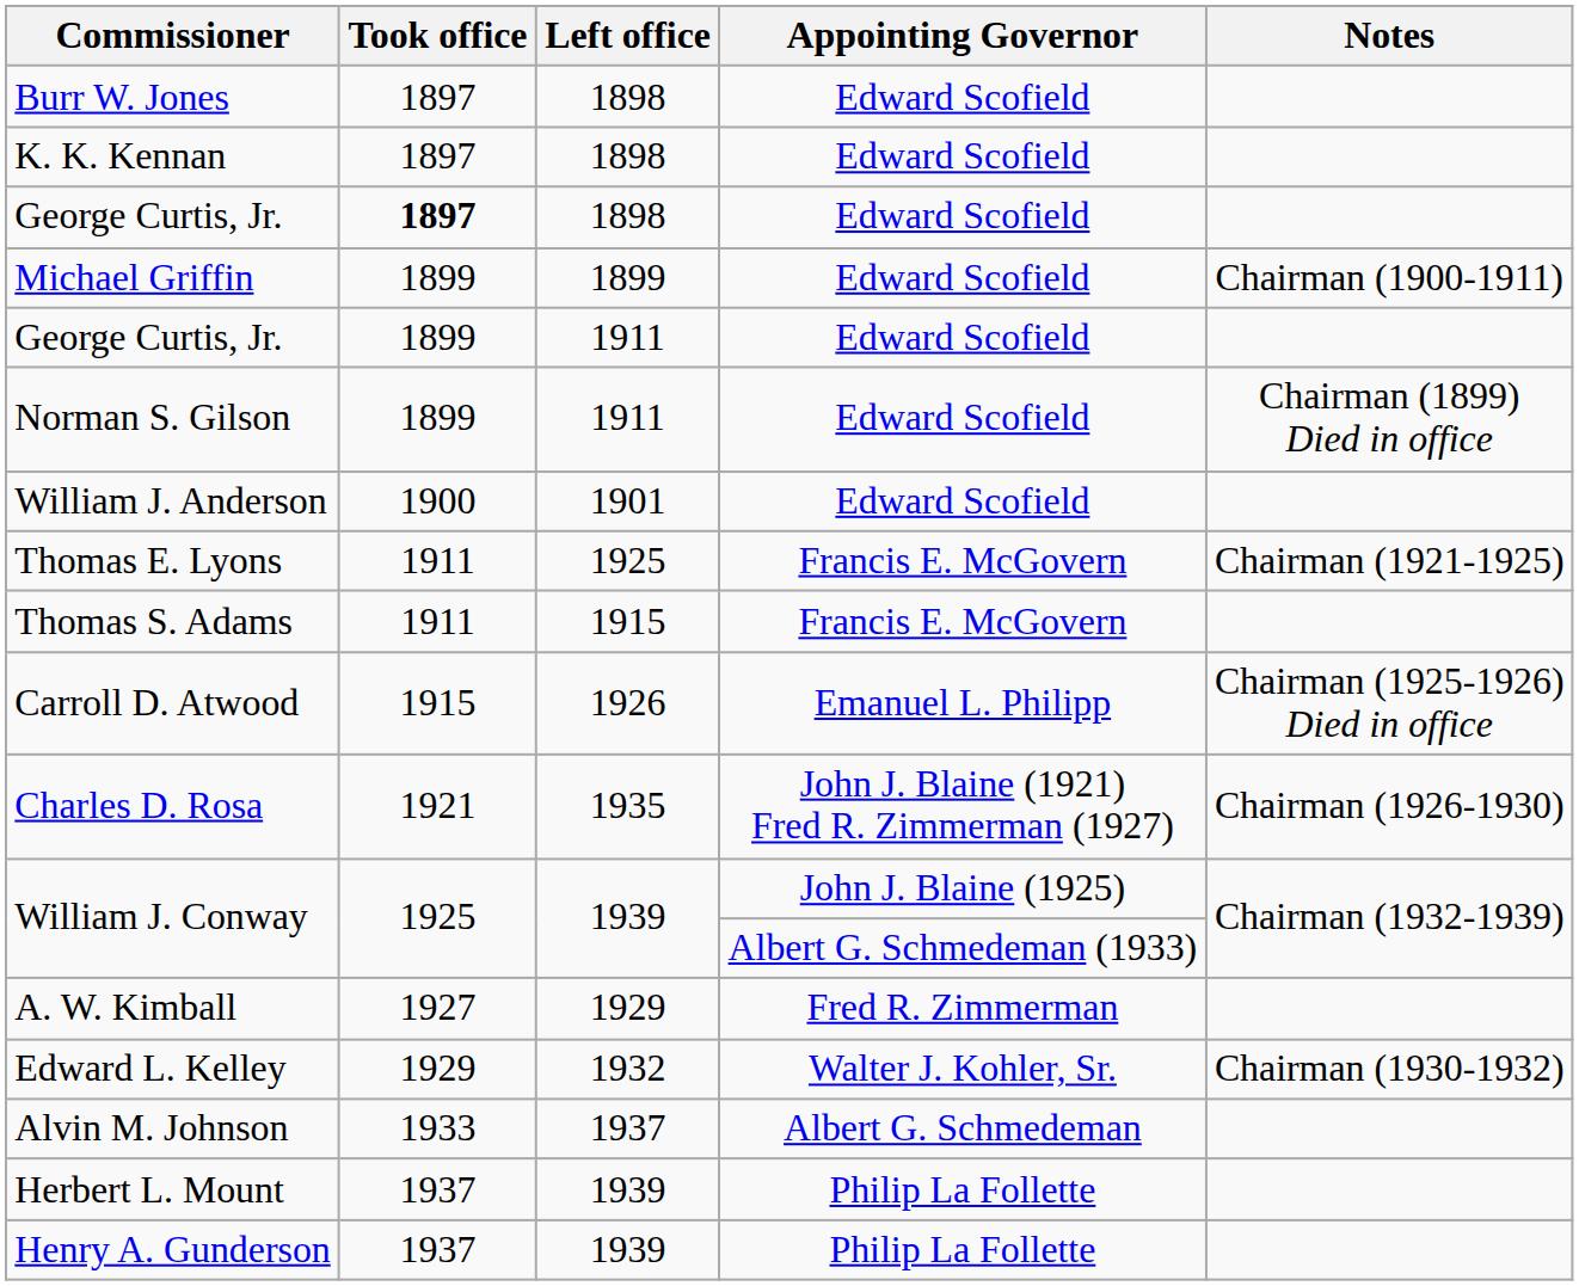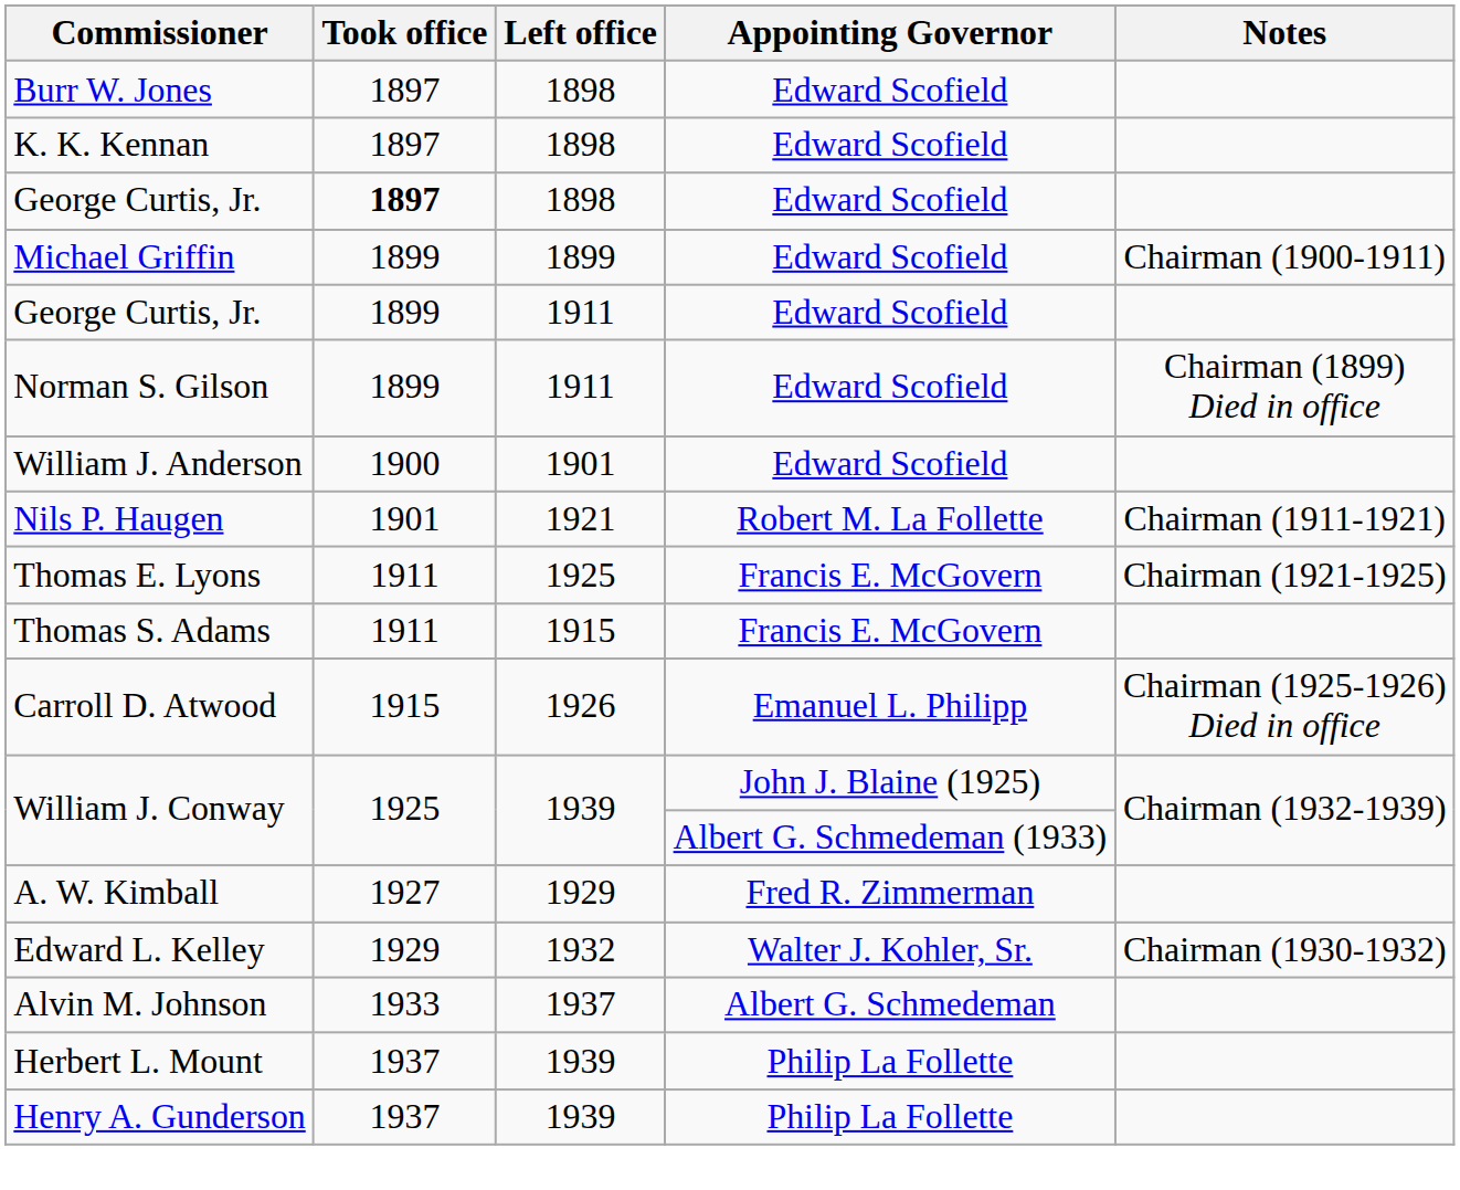 <table class="wikitable" style="text-align:center;">
 <tr>
 <th>Commissioner</th>
 <th>Took office</th>
 <th>Left office</th>
 <th>Appointing Governor</th>
 <th>Notes</th>
 </tr>
 <tr>
 <td align="left"><a href='#'>Burr W. Jones</a></td>
 <td>1897</td>
 <td>1898</td>
 <td><a href='#'>Edward Scofield</a></td>
 <td></td>
 </tr>
 <tr>
 <td align="left">K. K. Kennan</td>
 <td>1897</td>
 <td>1898</td>
 <td><a href='#'>Edward Scofield</a></td>
 <td></td>
 </tr>
 <tr>
 <td align="left">George Curtis, Jr.</td>
 <td><strong>1897</strong></td>
 <td>1898</td>
 <td><a href='#'>Edward Scofield</a></td>
 <td></td>
 </tr>
 <tr>
 <td align="left"><a href='#'>Michael Griffin</a></td>
 <td>1899</td>
 <td>1899</td>
 <td><a href='#'>Edward Scofield</a></td>
 <td>Chairman (1900-1911)</td>
 </tr>
 <tr>
 <td align="left">George Curtis, Jr.</td>
 <td>1899</td>
 <td>1911</td>
 <td><a href='#'>Edward Scofield</a></td>
 <td></td>
 </tr>
 <tr>
 <td align="left">Norman S. Gilson</td>
 <td>1899</td>
 <td>1911</td>
 <td><a href='#'>Edward Scofield</a></td>
 <td>Chairman (1899)<br><em>Died in office</em></td>
 </tr>
 <tr>
 <td align="left">William J. Anderson</td>
 <td>1900</td>
 <td>1901</td>
 <td><a href='#'>Edward Scofield</a></td>
 <td></td>
 </tr>
 <tr>
+<td align="left"><a href='#'>Nils P. Haugen</a></td>
+<td>1901</td>
+<td>1921</td>
+<td><a href='#'>Robert M. La Follette</a></td>
+<td>Chairman (1911-1921)</td>
+</tr>
+<tr>
 <td align="left">Thomas E. Lyons</td>
 <td>1911</td>
 <td>1925</td>
 <td><a href='#'>Francis E. McGovern</a></td>
 <td>Chairman (1921-1925)</td>
 </tr>
 <tr>
 <td align="left">Thomas S. Adams</td>
 <td>1911</td>
 <td>1915</td>
 <td><a href='#'>Francis E. McGovern</a></td>
 <td></td>
 </tr>
 <tr>
 <td align="left">Carroll D. Atwood</td>
 <td>1915</td>
 <td>1926</td>
 <td><a href='#'>Emanuel L. Philipp</a></td>
 <td>Chairman (1925-1926)<br><em>Died in office</em></td>
-</tr>
-<tr>
-<td align="left"><a href='#'>Charles D. Rosa</a></td>
-<td>1921</td>
-<td>1935</td>
-<td><a href='#'>John J. Blaine</a> (1921)<br><a href='#'>Fred R. Zimmerman</a> (1927)</td>
-<td>Chairman (1926-1930)</td>
 </tr>
 <tr>
 <td rowspan="2" align="left">William J. Conway</td>
 <td rowspan="2">1925</td>
 <td rowspan="2">1939</td>
 <td><a href='#'>John J. Blaine</a> (1925)</td>
 <td rowspan="2">Chairman (1932-1939)</td>
 </tr>
 <tr>
 <td><a href='#'>Albert G. Schmedeman</a> (1933)</td>
 </tr>
 <tr>
 <td align="left">A. W. Kimball</td>
 <td>1927</td>
 <td>1929</td>
 <td><a href='#'>Fred R. Zimmerman</a></td>
 <td></td>
 </tr>
 <tr>
 <td align="left">Edward L. Kelley</td>
 <td>1929</td>
 <td>1932</td>
 <td><a href='#'>Walter J. Kohler, Sr.</a></td>
 <td>Chairman (1930-1932)</td>
 </tr>
 <tr>
 <td align="left">Alvin M. Johnson</td>
 <td>1933</td>
 <td>1937</td>
 <td><a href='#'>Albert G. Schmedeman</a></td>
 <td></td>
 </tr>
 <tr>
 <td align="left">Herbert L. Mount</td>
 <td>1937</td>
 <td>1939</td>
 <td><a href='#'>Philip La Follette</a></td>
 <td></td>
 </tr>
 <tr>
 <td align="left"><a href='#'>Henry A. Gunderson</a></td>
 <td>1937</td>
 <td>1939</td>
 <td><a href='#'>Philip La Follette</a></td>
 <td></td>
 </tr>
 </table>
